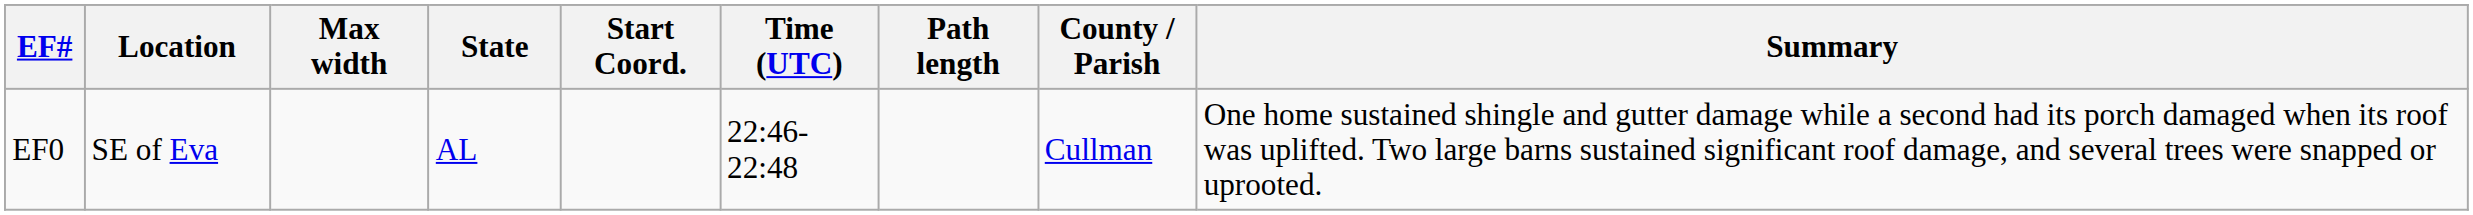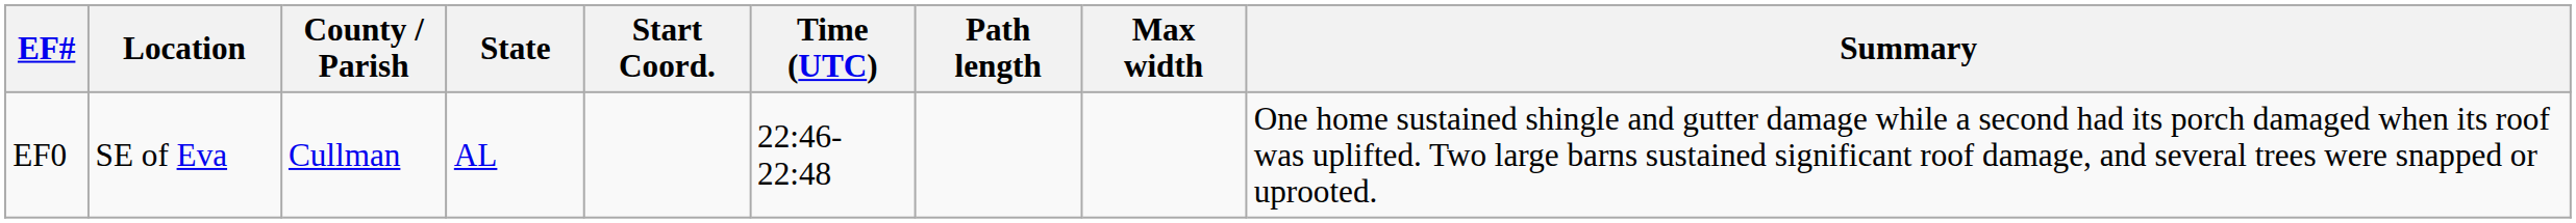 <table class="wikitable sortable" style="width:100%;">
 <tr>
 <th scope="col"  style="width:3%; text-align:center;"><a href='#'>EF#</a></th>
 <th scope="col"  style="width:7%; text-align:center;" class="unsortable">Location</th>
-<th scope="col"  style="width:6%; text-align:center;">Max width</th>
+<th scope="col"  style="width:6%; text-align:center;" class="unsortable">County / Parish</th>
 <th scope="col"  style="width:5%; text-align:center;">State</th>
 <th scope="col"  style="width:6%; text-align:center;">Start Coord.</th>
 <th scope="col"  style="width:6%; text-align:center;">Time (<a href='#'>UTC</a>)</th>
 <th scope="col"  style="width:6%; text-align:center;">Path length</th>
-<th scope="col"  style="width:6%; text-align:center;" class="unsortable">County / Parish</th>
+<th scope="col"  style="width:6%; text-align:center;">Max width</th>
 <th scope="col" class="unsortable" style="width:48%; text-align:center;">Summary</th>
 </tr>
 <tr>
 <td bgcolor=>EF0</td>
 <td>SE of <a href='#'>Eva</a></td>
-<td></td>
+<td><a href='#'>Cullman</a></td>
 <td><a href='#'>AL</a></td>
 <td></td>
 <td>22:46-22:48</td>
 <td></td>
-<td><a href='#'>Cullman</a></td>
+<td></td>
 <td>One home sustained shingle and gutter damage while a second had its porch damaged when its roof was uplifted. Two large barns sustained significant roof damage, and several trees were snapped or uprooted.</td>
 </tr>
 </table>
